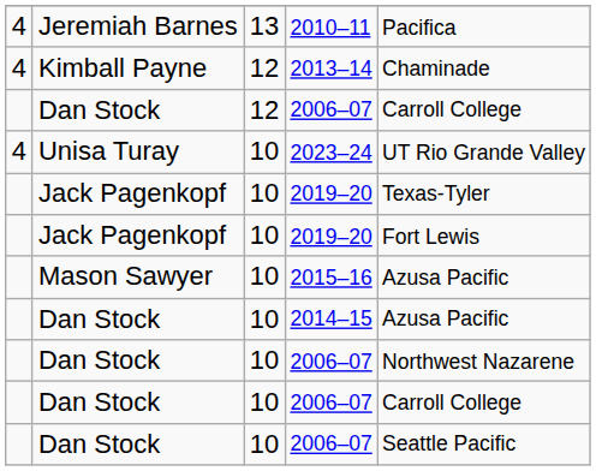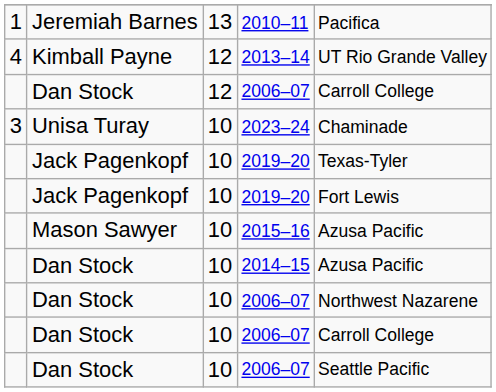 <table class="wikitable">
 <tr>
 </tr>
 <tr>
-<td>4</td>
+<td>1</td>
 <td>Jeremiah Barnes</td>
 <td>13</td>
 <td style="font-size:80%;"><a href='#'>2010–11</a></td>
 <td style="font-size:80%;">Pacifica</td>
 </tr>
 <tr>
 <td>4</td>
 <td>Kimball Payne</td>
 <td>12</td>
 <td style="font-size:80%;"><a href='#'>2013–14</a></td>
-<td style="font-size:80%;">Chaminade</td>
+<td style="font-size:80%;">UT Rio Grande Valley</td>
 </tr>
 <tr>
 <td></td>
 <td>Dan Stock</td>
 <td>12</td>
 <td style="font-size:80%;"><a href='#'>2006–07</a></td>
 <td style="font-size:80%;">Carroll College</td>
 </tr>
 <tr>
-<td>4</td>
+<td>3</td>
 <td>Unisa Turay</td>
 <td>10</td>
 <td style="font-size:80%;"><a href='#'>2023–24</a></td>
-<td style="font-size:80%;">UT Rio Grande Valley</td>
+<td style="font-size:80%;">Chaminade</td>
 </tr>
 <tr>
 <td></td>
 <td>Jack Pagenkopf</td>
 <td>10</td>
 <td style="font-size:80%;"><a href='#'>2019–20</a></td>
 <td style="font-size:80%;">Texas-Tyler</td>
 </tr>
 <tr>
 <td></td>
 <td>Jack Pagenkopf</td>
 <td>10</td>
 <td style="font-size:80%;"><a href='#'>2019–20</a></td>
 <td style="font-size:80%;">Fort Lewis</td>
 </tr>
 <tr>
 <td></td>
 <td>Mason Sawyer</td>
 <td>10</td>
 <td style="font-size:80%;"><a href='#'>2015–16</a></td>
 <td style="font-size:80%;">Azusa Pacific</td>
 </tr>
 <tr>
 <td></td>
 <td>Dan Stock</td>
 <td>10</td>
 <td style="font-size:80%;"><a href='#'>2014–15</a></td>
 <td style="font-size:80%;">Azusa Pacific</td>
 </tr>
 <tr>
 <td></td>
 <td>Dan Stock</td>
 <td>10</td>
 <td style="font-size:80%;"><a href='#'>2006–07</a></td>
 <td style="font-size:80%;">Northwest Nazarene</td>
 </tr>
 <tr>
 <td></td>
 <td>Dan Stock</td>
 <td>10</td>
 <td style="font-size:80%;"><a href='#'>2006–07</a></td>
 <td style="font-size:80%;">Carroll College</td>
 </tr>
 <tr>
 <td></td>
 <td>Dan Stock</td>
 <td>10</td>
 <td style="font-size:80%;"><a href='#'>2006–07</a></td>
 <td style="font-size:80%;">Seattle Pacific</td>
 </tr>
 </table>
